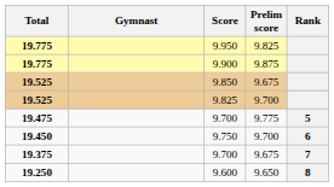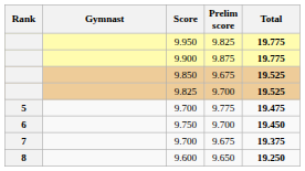 <table class="wikitable sortable" style="text-align:center; font-size:95%">
 <tr>
-<th scope="col" style="width:80px;">Total</th>
+<th scope="col" style="width:50px;">Rank</th>
 <th scope="col" style="width:180px;">Gymnast</th>
 <th scope="col" style="width:50px;">Score</th>
 <th scope="col" style="width:50px;">Prelim score</th>
-<th scope="col" style="width:50px;">Rank</th>
+<th scope="col" style="width:80px;">Total</th>
 </tr>
 <tr style="background:#fffcaf;">
-<td><strong>19.775</strong></td>
+<th scope=row style="text-align:center"></th>
 <td style="text-align:left;"></td>
 <td>9.950</td>
 <td>9.825</td>
-<th scope=row style="text-align:center"></th>
+<td><strong>19.775</strong></td>
 </tr>
 <tr style="background:#fffcaf;">
-<td><strong>19.775</strong></td>
+<th scope=row style="text-align:center"></th>
 <td style="text-align:left;"></td>
 <td>9.900</td>
 <td>9.875</td>
-<th scope=row style="text-align:center"></th>
+<td><strong>19.775</strong></td>
 </tr>
 <tr style="background:#ec9;">
-<td><strong>19.525</strong></td>
+<th scope=row style="text-align:center"></th>
 <td style="text-align:left;"></td>
 <td>9.850</td>
 <td>9.675</td>
-<th scope=row style="text-align:center"></th>
+<td><strong>19.525</strong></td>
 </tr>
 <tr style="background:#ec9;">
-<td><strong>19.525</strong></td>
+<th scope=row style="text-align:center"></th>
 <td style="text-align:left;"></td>
 <td>9.825</td>
 <td>9.700</td>
-<th scope=row style="text-align:center"></th>
+<td><strong>19.525</strong></td>
 </tr>
 <tr>
-<td><strong>19.475</strong></td>
+<th scope=row style="text-align:center">5</th>
 <td style="text-align:left;"></td>
 <td>9.700</td>
 <td>9.775</td>
-<th scope=row style="text-align:center">5</th>
+<td><strong>19.475</strong></td>
 </tr>
 <tr>
-<td><strong>19.450</strong></td>
+<th scope=row style="text-align:center">6</th>
 <td style="text-align:left;"></td>
 <td>9.750</td>
 <td>9.700</td>
-<th scope=row style="text-align:center">6</th>
+<td><strong>19.450</strong></td>
 </tr>
 <tr>
-<td><strong>19.375</strong></td>
+<th scope=row style="text-align:center">7</th>
 <td style="text-align:left;"></td>
 <td>9.700</td>
 <td>9.675</td>
-<th scope=row style="text-align:center">7</th>
+<td><strong>19.375</strong></td>
 </tr>
 <tr>
-<td><strong>19.250</strong></td>
+<th scope=row style="text-align:center">8</th>
 <td style="text-align:left;"></td>
 <td>9.600</td>
 <td>9.650</td>
-<th scope=row style="text-align:center">8</th>
+<td><strong>19.250</strong></td>
 </tr>
 </table>
